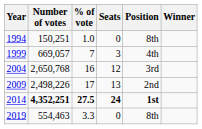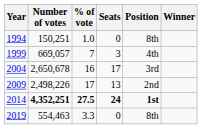 <table class="wikitable sortable">
 <tr>
 <th>Year</th>
 <th>Number<br>of votes</th>
 <th>% of<br>vote</th>
 <th>Seats</th>
 <th>Position</th>
 <th colspan=2>Winner</th>
 </tr>
 <tr style="text-align:center;">
 <td><a href='#'>1994</a></td>
 <td style="text-align: right; margin-right: 0.5em">150,251</td>
 <td style="text-align: right; margin-right: 0.5em">1.0</td>
 <td style="text-align: right; margin-right: 0.5em">0</td>
 <td style="text-align: right; margin-right: 0.5em">8th</td>
 <td></td>
 </tr>
 <tr style="text-align:center;">
 <td><a href='#'>1999</a></td>
 <td style="text-align: right; margin-right: 0.5em">669,057</td>
 <td style="text-align: right; margin-right: 0.5em">7</td>
 <td style="text-align: right; margin-right: 0.5em">3</td>
 <td style="text-align: right; margin-right: 0.5em">4th</td>
 <td></td>
 </tr>
 <tr style="text-align:center;">
 <td><a href='#'>2004</a></td>
-<td style="text-align: right; margin-right: 0.5em">2,650,768</td>
+<td style="text-align: right; margin-right: 0.5em">2,650,678</td>
 <td style="text-align: right; margin-right: 0.5em">16</td>
-<td style="text-align: right; margin-right: 0.5em">12</td>
+<td style="text-align: right; margin-right: 0.5em">17</td>
 <td style="text-align: right; margin-right: 0.5em">3rd</td>
 <td></td>
 </tr>
 <tr style="text-align:center;">
 <td><a href='#'>2009</a></td>
 <td style="text-align: right; margin-right: 0.5em">2,498,226</td>
 <td style="text-align: right; margin-right: 0.5em">17</td>
 <td style="text-align: right; margin-right: 0.5em">13</td>
 <td style="text-align: right; margin-right: 0.5em">2nd</td>
 <td></td>
 </tr>
 <tr style="text-align:center;">
 <td><a href='#'>2014</a></td>
 <td style="text-align: right; margin-right: 0.5em"><strong>4,352,251</strong></td>
 <td style="text-align: right; margin-right: 0.5em"><strong>27.5</strong></td>
 <td style="text-align: right; margin-right: 0.5em"><strong>24</strong></td>
 <td style="text-align: right; margin-right: 0.5em"><strong>1st</strong></td>
 <td></td>
 </tr>
 <tr style="text-align:center;">
 <td><a href='#'>2019</a></td>
 <td style="text-align: right; margin-right: 0.5em">554,463</td>
 <td style="text-align: right; margin-right: 0.5em">3.3</td>
 <td style="text-align: right; margin-right: 0.5em">0</td>
 <td style="text-align: right; margin-right: 0.5em">8th</td>
 <td></td>
 </tr>
 </table>
